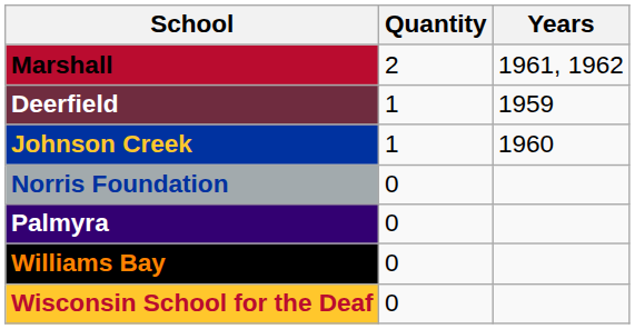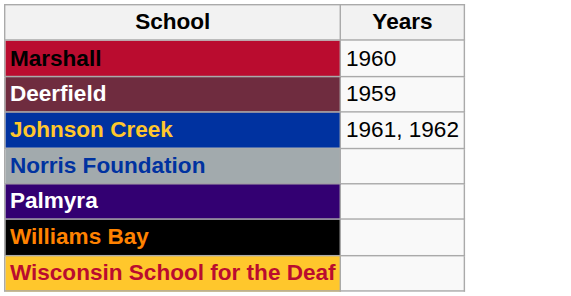 <table class="wikitable">
 <tr>
 <th>School</th>
-<th>Quantity</th>
 <th>Years</th>
 </tr>
 <tr>
 <td style="background: #ba0c2f; color: black"><strong>Marshall</strong></td>
-<td>2</td>
-<td>1961, 1962</td>
+<td>1960</td>
 </tr>
 <tr>
 <td style="background: #6f2c3f; color: white"><strong>Deerfield</strong></td>
-<td>1</td>
 <td>1959</td>
 </tr>
 <tr>
 <td style="background: #0032a0; color: #ffc72c"><strong>Johnson Creek</strong></td>
-<td>1</td>
-<td>1960</td>
+<td>1961, 1962</td>
 </tr>
 <tr>
 <td style="background: #a2aaad; color: #0032a0"><strong>Norris Foundation</strong></td>
-<td>0</td>
 <td></td>
 </tr>
 <tr>
 <td style="background: #330072; color: white"><strong>Palmyra</strong></td>
-<td>0</td>
 <td></td>
 </tr>
 <tr>
 <td style="background: black; color: #ff8200"><strong>Williams Bay</strong></td>
-<td>0</td>
 <td></td>
 </tr>
 <tr>
 <td style="background: #ffc72c; color: #ba0c2f"><strong>Wisconsin School for the Deaf</strong></td>
-<td>0</td>
 <td></td>
 </tr>
 </table>
